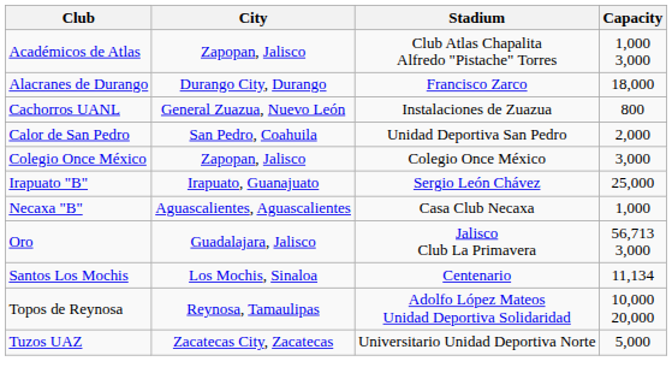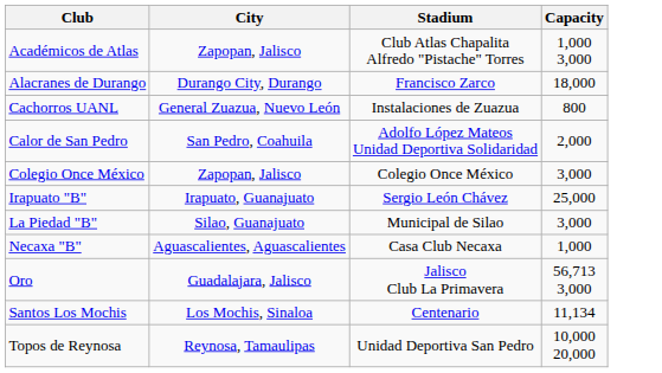 <table class="wikitable sortable" style="text-align: center;">
 <tr>
 <th>Club</th>
 <th>City</th>
 <th>Stadium</th>
 <th>Capacity</th>
 </tr>
 <tr>
 <td align="left"><a href='#'>Académicos de Atlas</a></td>
 <td><a href='#'>Zapopan</a>, <a href='#'>Jalisco</a></td>
 <td>Club Atlas Chapalita<br>Alfredo "Pistache" Torres</td>
 <td>1,000<br>3,000</td>
 </tr>
 <tr>
 <td align="left"><a href='#'>Alacranes de Durango</a></td>
 <td><a href='#'>Durango City</a>, <a href='#'>Durango</a></td>
 <td><a href='#'>Francisco Zarco</a></td>
 <td>18,000</td>
 </tr>
 <tr>
 <td align="left"><a href='#'>Cachorros UANL</a></td>
 <td><a href='#'>General Zuazua</a>, <a href='#'>Nuevo León</a></td>
 <td>Instalaciones de Zuazua</td>
 <td>800</td>
 </tr>
 <tr>
 <td align="left"><a href='#'>Calor de San Pedro</a></td>
 <td><a href='#'>San Pedro</a>, <a href='#'>Coahuila</a></td>
-<td>Unidad Deportiva San Pedro</td>
+<td><a href='#'>Adolfo López Mateos</a><br><a href='#'>Unidad Deportiva Solidaridad</a></td>
 <td>2,000</td>
 </tr>
 <tr>
 <td align="left"><a href='#'>Colegio Once México</a></td>
 <td><a href='#'>Zapopan</a>, <a href='#'>Jalisco</a></td>
 <td>Colegio Once México</td>
 <td>3,000</td>
 </tr>
 <tr>
 <td align="left"><a href='#'>Irapuato "B"</a></td>
 <td><a href='#'>Irapuato</a>, <a href='#'>Guanajuato</a></td>
 <td><a href='#'>Sergio León Chávez</a></td>
 <td>25,000</td>
+</tr>
+<tr>
+<td align="left"><a href='#'>La Piedad "B"</a></td>
+<td><a href='#'>Silao</a>, <a href='#'>Guanajuato</a></td>
+<td>Municipal de Silao</td>
+<td>3,000</td>
 </tr>
 <tr>
 <td align="left"><a href='#'>Necaxa "B"</a></td>
 <td><a href='#'>Aguascalientes</a>, <a href='#'>Aguascalientes</a></td>
 <td>Casa Club Necaxa</td>
 <td>1,000</td>
 </tr>
 <tr>
 <td align="left"><a href='#'>Oro</a></td>
 <td><a href='#'>Guadalajara</a>, <a href='#'>Jalisco</a></td>
 <td><a href='#'>Jalisco</a><br>Club La Primavera</td>
 <td>56,713<br>3,000</td>
 </tr>
 <tr>
 <td align="left"><a href='#'>Santos Los Mochis</a></td>
 <td><a href='#'>Los Mochis</a>, <a href='#'>Sinaloa</a></td>
 <td><a href='#'>Centenario</a></td>
 <td>11,134</td>
 </tr>
 <tr>
 <td align="left">Topos de Reynosa</td>
 <td><a href='#'>Reynosa</a>, <a href='#'>Tamaulipas</a></td>
-<td><a href='#'>Adolfo López Mateos</a><br><a href='#'>Unidad Deportiva Solidaridad</a></td>
+<td>Unidad Deportiva San Pedro</td>
 <td>10,000<br>20,000</td>
 </tr>
-<tr>
-<td align="left"><a href='#'>Tuzos UAZ</a></td>
-<td><a href='#'>Zacatecas City</a>, <a href='#'>Zacatecas</a></td>
-<td>Universitario Unidad Deportiva Norte</td>
-<td>5,000</td>
-</tr>
 </table>
